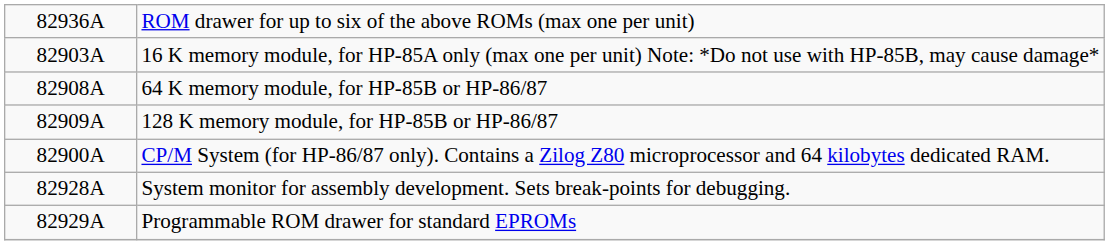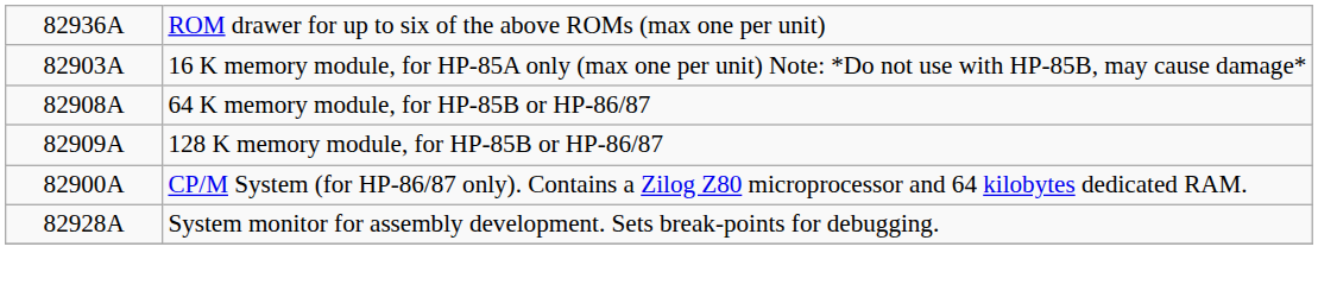 <table class=wikitable>
 <tr>
 <td width="12%" style="text-align:center; white-space:nowrap;">82936A</td>
 <td><a href='#'>ROM</a> drawer for up to six of the above ROMs (max one per unit)</td>
 </tr>
 <tr>
 <td style="text-align:center; white-space:nowrap;">82903A</td>
 <td>16 K memory module, for HP-85A only (max one per unit) Note: *Do not use with HP-85B, may cause damage*</td>
 </tr>
 <tr>
 <td style="text-align:center; white-space:nowrap;">82908A</td>
 <td>64 K memory module, for HP-85B or HP-86/87</td>
 </tr>
 <tr>
 <td style="text-align:center; white-space:nowrap;">82909A</td>
 <td>128 K memory module, for HP-85B or HP-86/87</td>
 </tr>
 <tr>
 <td style="text-align:center; white-space:nowrap;">82900A</td>
 <td><a href='#'>CP/M</a> System (for HP-86/87 only).  Contains a <a href='#'>Zilog Z80</a> microprocessor and 64 <a href='#'>kilobytes</a> dedicated RAM.</td>
 </tr>
 <tr>
 <td style="text-align:center; white-space:nowrap;">82928A</td>
 <td>System monitor for assembly development. Sets break-points for debugging.</td>
 </tr>
 <tr>
-<td style="text-align:center; white-space:nowrap;">82929A</td>
-<td>Programmable ROM drawer for standard <a href='#'>EPROMs</a></td>
-</tr>
-<tr>
 </tr>
 </table>
